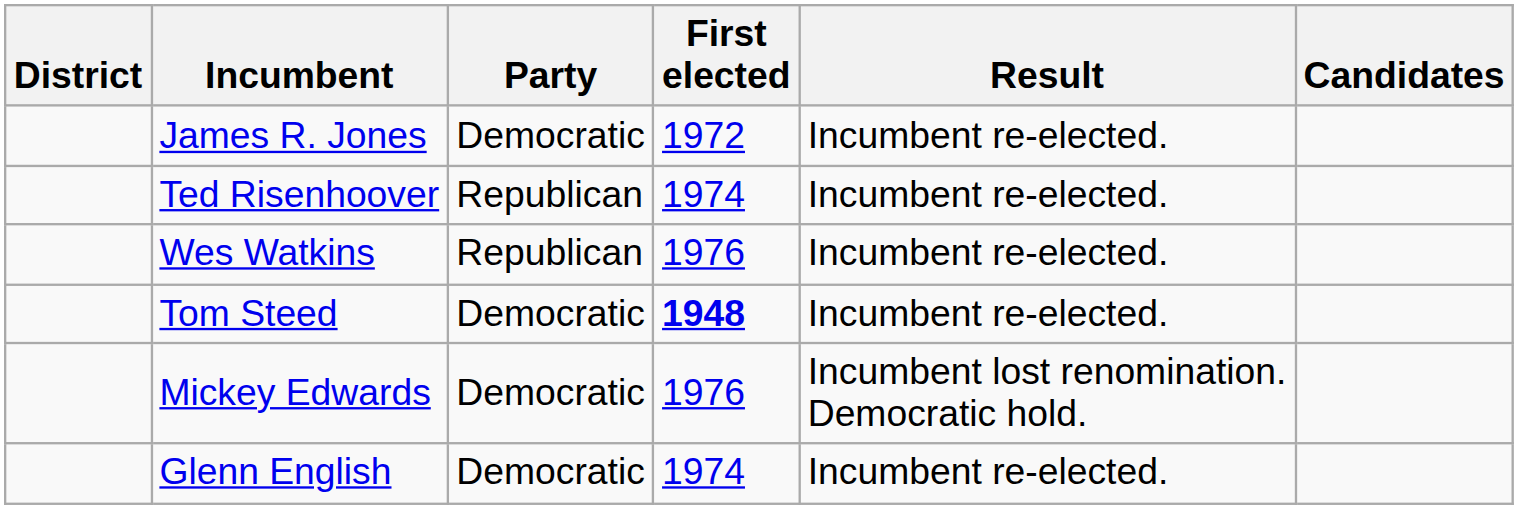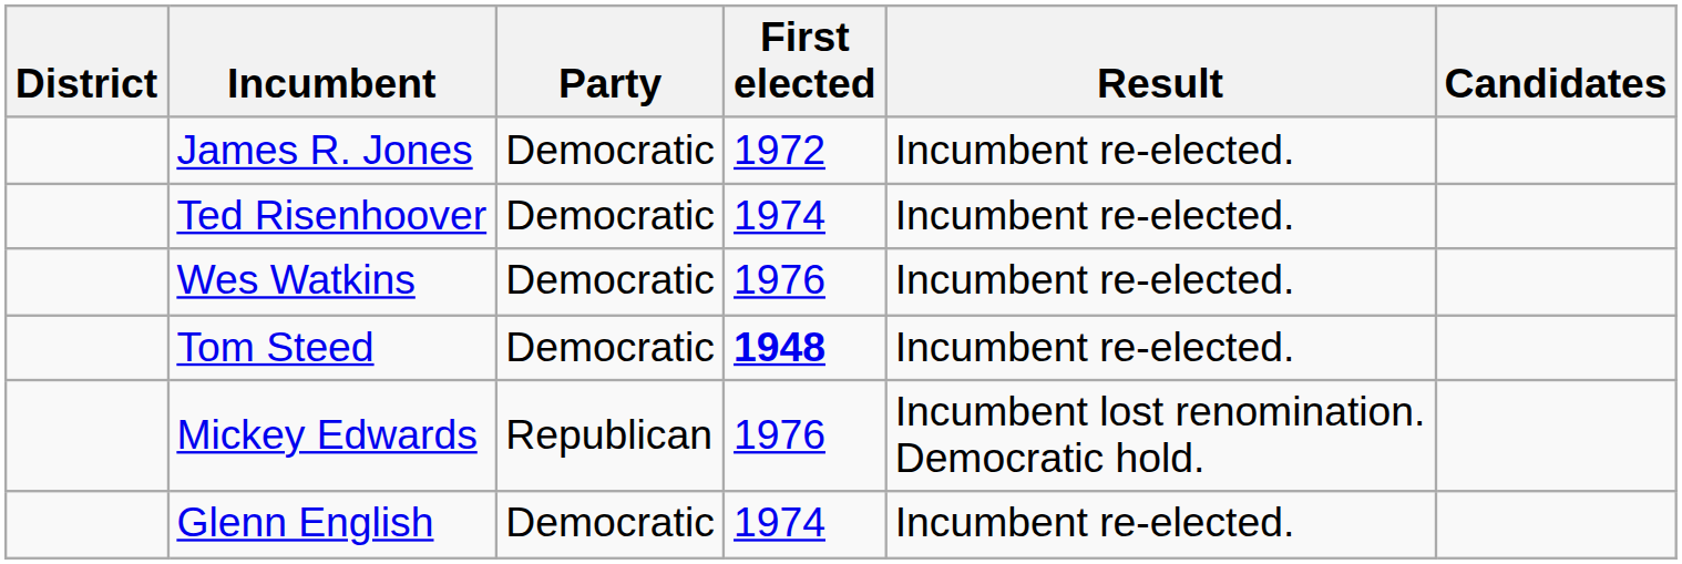 <table class=wikitable>
 <tr valign=bottom>
 <th>District</th>
 <th>Incumbent</th>
 <th>Party</th>
 <th>First<br>elected</th>
 <th>Result</th>
 <th>Candidates</th>
 </tr>
 <tr>
 <td></td>
 <td><a href='#'>James R. Jones</a></td>
 <td>Democratic</td>
 <td><a href='#'>1972</a></td>
 <td>Incumbent re-elected.</td>
 <td nowrap></td>
 </tr>
 <tr>
 <td></td>
 <td><a href='#'>Ted Risenhoover</a></td>
-<td>Republican</td>
+<td>Democratic</td>
 <td><a href='#'>1974</a></td>
 <td>Incumbent re-elected.</td>
 <td nowrap></td>
 </tr>
 <tr>
 <td></td>
 <td><a href='#'>Wes Watkins</a></td>
-<td>Republican</td>
+<td>Democratic</td>
 <td><a href='#'>1976</a></td>
 <td>Incumbent re-elected.</td>
 <td nowrap></td>
 </tr>
 <tr>
 <td></td>
 <td><a href='#'>Tom Steed</a></td>
 <td>Democratic</td>
 <td><strong><a href='#'>1948</a></strong></td>
 <td>Incumbent re-elected.</td>
 <td nowrap></td>
 </tr>
 <tr>
 <td></td>
 <td><a href='#'>Mickey Edwards</a></td>
-<td>Democratic</td>
+<td>Republican</td>
 <td><a href='#'>1976</a></td>
 <td>Incumbent lost renomination.<br>Democratic hold.</td>
 <td nowrap></td>
 </tr>
 <tr>
 <td></td>
 <td><a href='#'>Glenn English</a></td>
 <td>Democratic</td>
 <td><a href='#'>1974</a></td>
 <td>Incumbent re-elected.</td>
 <td nowrap></td>
 </tr>
 </table>
